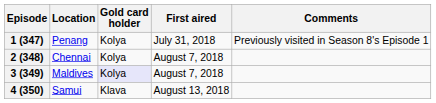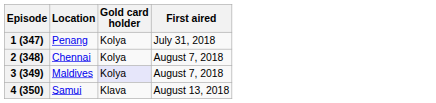 <table class="wikitable">
 <tr>
 <th>Episode<br></th>
 <th>Location</th>
 <th>Gold card<br>holder</th>
 <th>First aired</th>
-<th>Comments</th>
 </tr>
 <tr>
 <th>1 (347)</th>
 <td> <a href='#'>Penang</a></td>
 <td>Kolya</td>
 <td>July 31, 2018</td>
-<td>Previously visited in Season 8's Episode 1</td>
 </tr>
 <tr>
 <th>2 (348)</th>
 <td> <a href='#'>Chennai</a></td>
 <td>Kolya</td>
 <td>August 7, 2018</td>
-<td></td>
 </tr>
 <tr>
 <th>3 (349)</th>
 <td> <a href='#'>Maldives</a></td>
 <td style="background: lavender;">Kolya</td>
 <td>August 7, 2018</td>
-<td></td>
 </tr>
 <tr>
 <th>4 (350)</th>
 <td> <a href='#'>Samui</a></td>
 <td>Klava</td>
 <td>August 13, 2018</td>
-<td></td>
 </tr>
 </table>
